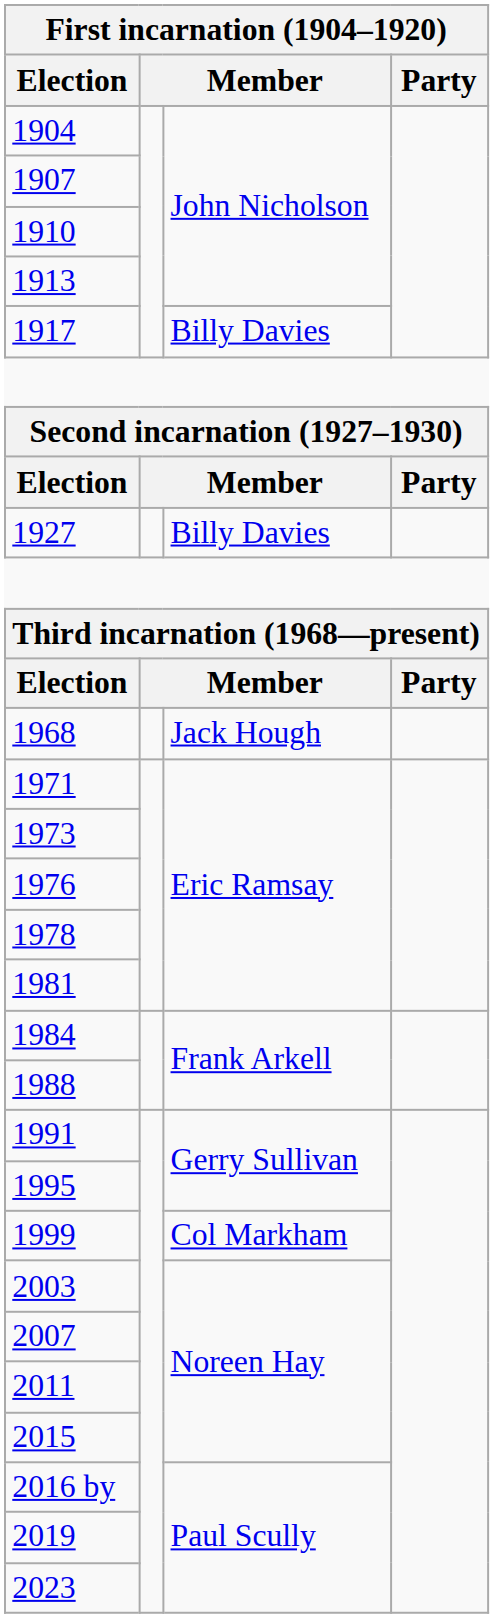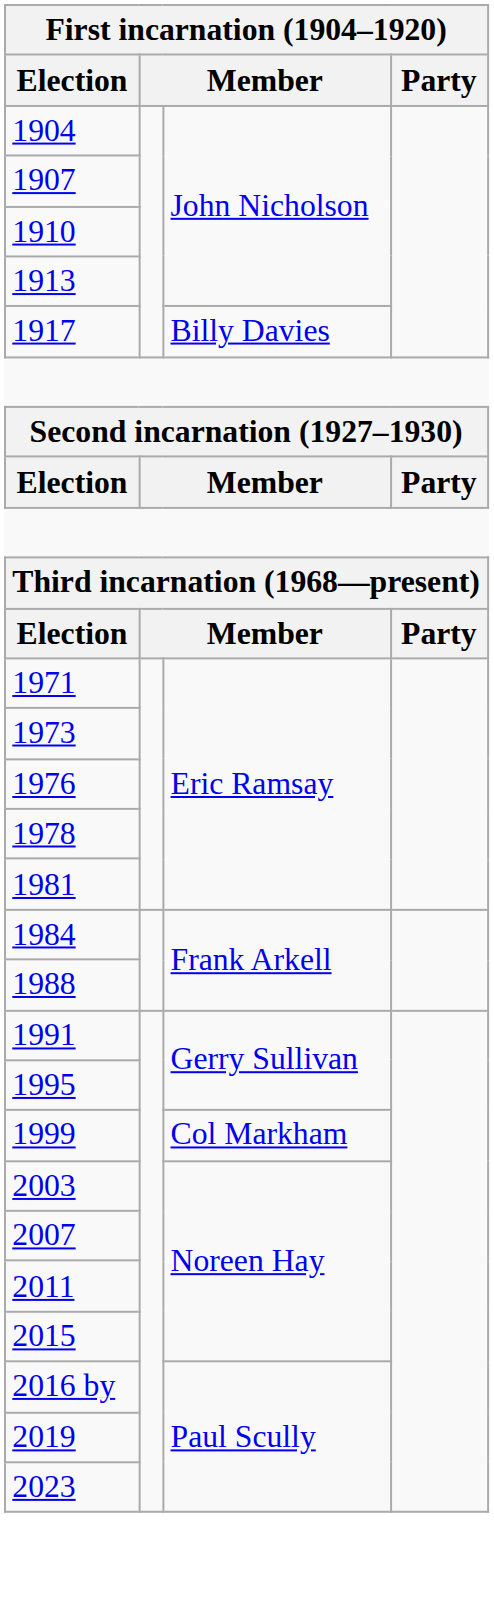 <table class="wikitable" style='border-style: none none none none;'>
 <tr>
 <th colspan="4">First incarnation (1904–1920)</th>
 </tr>
 <tr>
 <th>Election</th>
 <th colspan="2">Member</th>
 <th>Party</th>
 </tr>
 <tr style="background: #f9f9f9">
 <td><a href='#'>1904</a></td>
 <td rowspan="5" > </td>
 <td rowspan="4"><a href='#'>John Nicholson</a></td>
 <td rowspan="5"></td>
 </tr>
 <tr style="background: #f9f9f9">
 <td><a href='#'>1907</a></td>
 </tr>
 <tr style="background: #f9f9f9">
 <td><a href='#'>1910</a></td>
 </tr>
 <tr style="background: #f9f9f9">
 <td><a href='#'>1913</a></td>
 </tr>
 <tr style="background: #f9f9f9">
 <td><a href='#'>1917</a></td>
 <td><a href='#'>Billy Davies</a></td>
 </tr>
 <tr>
 <td colspan="4" style='border-style: none none none none;'> </td>
 </tr>
 <tr>
 <th colspan="4">Second incarnation (1927–1930)</th>
 </tr>
 <tr>
 <th>Election</th>
 <th colspan="2">Member</th>
 <th>Party</th>
 </tr>
-<tr style="background: #f9f9f9">
-<td><a href='#'>1927</a></td>
-<td> </td>
-<td><a href='#'>Billy Davies</a></td>
-<td></td>
-</tr>
 <tr>
 <td colspan="4" style='border-style: none none none none;'> </td>
 </tr>
 <tr>
 <th colspan="4">Third incarnation (1968—present)</th>
 </tr>
 <tr>
 <th>Election</th>
 <th colspan="2">Member</th>
 <th>Party</th>
-</tr>
-<tr style="background: #f9f9f9">
-<td><a href='#'>1968</a></td>
-<td> </td>
-<td><a href='#'>Jack Hough</a></td>
-<td></td>
 </tr>
 <tr>
 <td><a href='#'>1971</a></td>
 <td rowspan="5" > </td>
 <td rowspan="5"><a href='#'>Eric Ramsay</a></td>
 <td rowspan="5"></td>
 </tr>
 <tr style="background: #f9f9f9">
 <td><a href='#'>1973</a></td>
 </tr>
 <tr style="background: #f9f9f9">
 <td><a href='#'>1976</a></td>
 </tr>
 <tr style="background: #f9f9f9">
 <td><a href='#'>1978</a></td>
 </tr>
 <tr style="background: #f9f9f9">
 <td><a href='#'>1981</a></td>
 </tr>
 <tr style="background: #f9f9f9">
 <td><a href='#'>1984</a></td>
 <td rowspan="2" > </td>
 <td rowspan="2"><a href='#'>Frank Arkell</a></td>
 <td rowspan="2"></td>
 </tr>
 <tr style="background: #f9f9f9">
 <td><a href='#'>1988</a></td>
 </tr>
 <tr style="background: #f9f9f9">
 <td><a href='#'>1991</a></td>
 <td rowspan="10" > </td>
 <td rowspan="2"><a href='#'>Gerry Sullivan</a></td>
 <td rowspan="10"></td>
 </tr>
 <tr style="background: #f9f9f9">
 <td><a href='#'>1995</a></td>
 </tr>
 <tr style="background: #f9f9f9">
 <td><a href='#'>1999</a></td>
 <td><a href='#'>Col Markham</a></td>
 </tr>
 <tr style="background: #f9f9f9">
 <td><a href='#'>2003</a></td>
 <td rowspan="4"><a href='#'>Noreen Hay</a></td>
 </tr>
 <tr style="background: #f9f9f9">
 <td><a href='#'>2007</a></td>
 </tr>
 <tr style="background: #f9f9f9">
 <td><a href='#'>2011</a></td>
 </tr>
 <tr style="background: #f9f9f9">
 <td><a href='#'>2015</a></td>
 </tr>
 <tr style="background: #f9f9f9">
 <td><a href='#'>2016 by</a></td>
 <td rowspan="3"><a href='#'>Paul Scully</a></td>
 </tr>
 <tr style="background: #f9f9f9">
 <td><a href='#'>2019</a></td>
 </tr>
 <tr style="background: #f9f9f9">
 <td><a href='#'>2023</a></td>
 </tr>
 </table>
